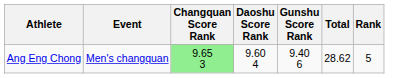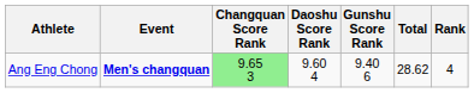 <table class="wikitable" style="text-align:center; font-size:90%">
 <tr>
 <th>Athlete</th>
 <th>Event</th>
 <th>Changquan<br>Score<br>Rank</th>
 <th>Daoshu<br>Score<br>Rank</th>
 <th>Gunshu<br>Score<br>Rank</th>
 <th>Total</th>
 <th>Rank</th>
 </tr>
 <tr>
 <td align=left><a href='#'>Ang Eng Chong</a></td>
-<td align=left><a href='#'>Men's changquan</a></td>
+<td align=left><strong><a href='#'>Men's changquan</a></strong></td>
 <td style="background: lightgreen;">9.65<br>3</td>
 <td>9.60<br>4</td>
 <td>9.40<br>6</td>
 <td>28.62</td>
-<td>5</td>
+<td>4</td>
 </tr>
 </table>
